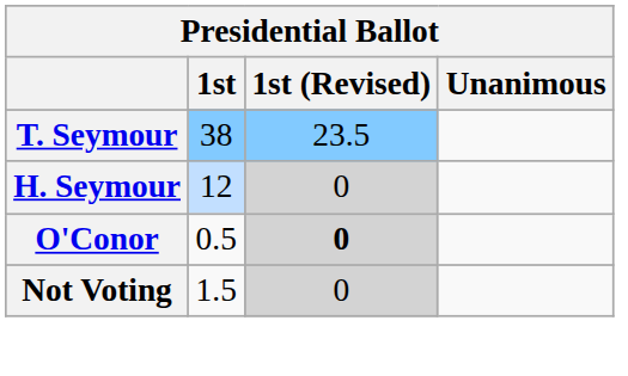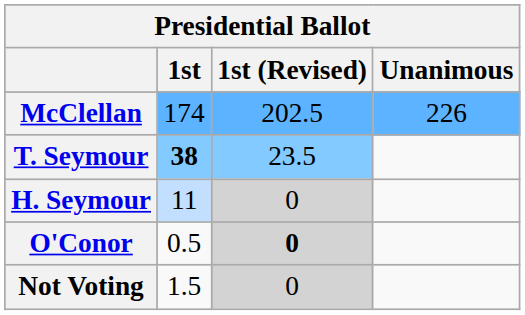 <table class="wikitable sortable" style="text-align:center">
 <tr>
 <th colspan="4"><strong>Presidential Ballot</strong></th>
 </tr>
 <tr>
 <th></th>
 <th>1st</th>
 <th>1st (Revised)</th>
 <th>Unanimous</th>
 </tr>
 <tr>
+<th><a href='#'>McClellan</a></th>
+<td style="background:#5cb3ff">174</td>
+<td style="background:#5cb3ff">202.5</td>
+<td style="background:#5cb3ff">226</td>
+</tr>
+<tr>
 <th><a href='#'>T. Seymour</a></th>
-<td style="background:#82caff">38</td>
+<td style="background:#82caff"><strong>38</strong></td>
 <td style="background:#82caff">23.5</td>
 <td></td>
 </tr>
 <tr>
 <th><a href='#'>H. Seymour</a></th>
-<td style="background:#c2dfff">12</td>
+<td style="background:#c2dfff">11</td>
 <td style="background:#d3d3d3">0</td>
 <td></td>
 </tr>
 <tr>
 <th><a href='#'>O'Conor</a></th>
 <td>0.5</td>
 <td style="background:#d3d3d3"><strong>0</strong></td>
 <td></td>
 </tr>
 <tr>
 <th>Not Voting</th>
 <td>1.5</td>
 <td style="background:#d3d3d3">0</td>
 <td></td>
 </tr>
 </table>
